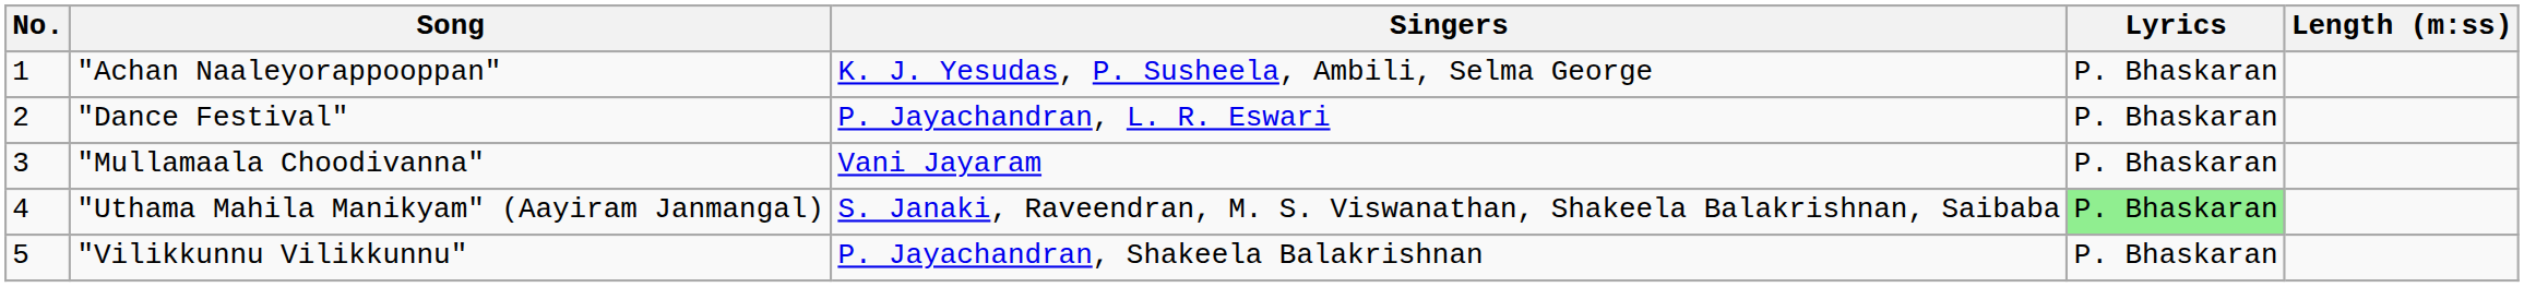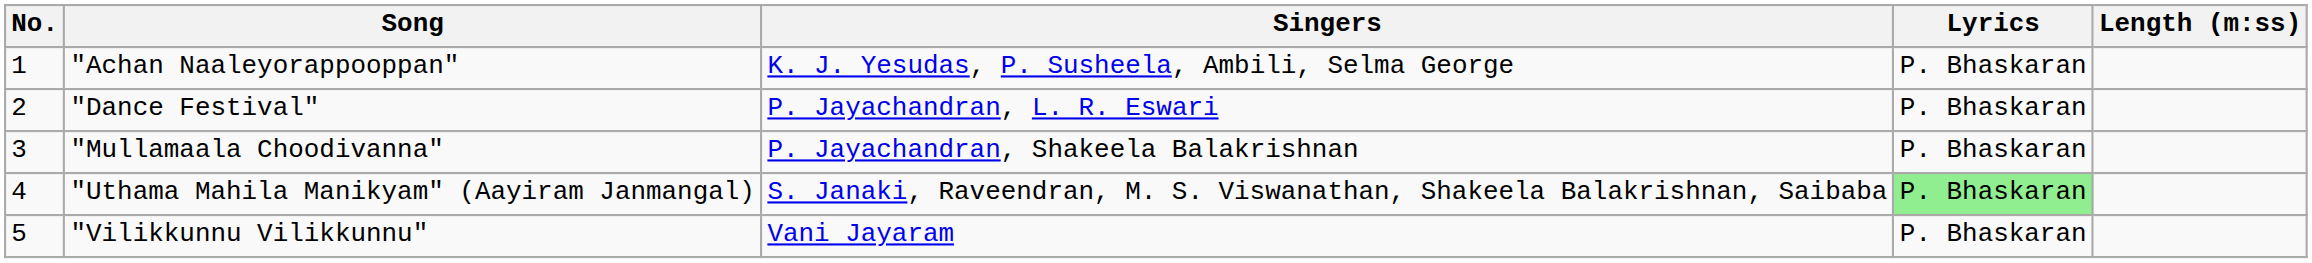 <table class="wikitable" style="font-size:95%;">
 <tr>
 <th>No.</th>
 <th>Song</th>
 <th>Singers</th>
 <th>Lyrics</th>
 <th>Length (m:ss)</th>
 </tr>
 <tr>
 <td>1</td>
 <td>"Achan Naaleyorappooppan"</td>
 <td><a href='#'>K. J. Yesudas</a>, <a href='#'>P. Susheela</a>, Ambili, Selma George</td>
 <td>P. Bhaskaran</td>
 <td></td>
 </tr>
 <tr>
 <td>2</td>
 <td>"Dance Festival"</td>
 <td><a href='#'>P. Jayachandran</a>, <a href='#'>L. R. Eswari</a></td>
 <td>P. Bhaskaran</td>
 <td></td>
 </tr>
 <tr>
 <td>3</td>
 <td>"Mullamaala Choodivanna"</td>
-<td><a href='#'>Vani Jayaram</a></td>
+<td><a href='#'>P. Jayachandran</a>, Shakeela Balakrishnan</td>
 <td>P. Bhaskaran</td>
 <td></td>
 </tr>
 <tr>
 <td>4</td>
 <td>"Uthama Mahila Manikyam" (Aayiram Janmangal)</td>
 <td><a href='#'>S. Janaki</a>, Raveendran, M. S. Viswanathan, Shakeela Balakrishnan, Saibaba</td>
 <td style="background: lightgreen;">P. Bhaskaran</td>
 <td></td>
 </tr>
 <tr>
 <td>5</td>
 <td>"Vilikkunnu Vilikkunnu"</td>
-<td><a href='#'>P. Jayachandran</a>, Shakeela Balakrishnan</td>
+<td><a href='#'>Vani Jayaram</a></td>
 <td>P. Bhaskaran</td>
 <td></td>
 </tr>
 </table>
